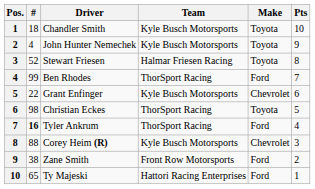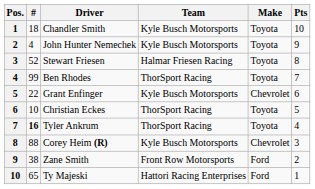 <table class="wikitable" style="font-size:95%">
 <tr>
 <th>Pos.</th>
 <th>#</th>
 <th>Driver</th>
 <th>Team</th>
 <th>Make</th>
 <th>Pts</th>
 </tr>
 <tr>
 <th>1</th>
 <td>18</td>
 <td>Chandler Smith</td>
 <td>Kyle Busch Motorsports</td>
 <td>Toyota</td>
 <td>10</td>
 </tr>
 <tr>
 <th>2</th>
 <td>4</td>
 <td>John Hunter Nemechek</td>
 <td>Kyle Busch Motorsports</td>
 <td>Toyota</td>
 <td>9</td>
 </tr>
 <tr>
 <th>3</th>
 <td>52</td>
 <td>Stewart Friesen</td>
 <td>Halmar Friesen Racing</td>
 <td>Toyota</td>
 <td>8</td>
 </tr>
 <tr>
 <th>4</th>
 <td>99</td>
 <td>Ben Rhodes</td>
 <td>ThorSport Racing</td>
-<td>Ford</td>
+<td>Toyota</td>
 <td>7</td>
 </tr>
 <tr>
 <th>5</th>
 <td>22</td>
 <td>Grant Enfinger</td>
 <td>Kyle Busch Motorsports</td>
 <td>Chevrolet</td>
 <td>6</td>
 </tr>
 <tr>
 <th>6</th>
-<td>98</td>
+<td>10</td>
 <td>Christian Eckes</td>
 <td>ThorSport Racing</td>
 <td>Toyota</td>
 <td>5</td>
 </tr>
 <tr>
 <th>7</th>
 <td><strong>16</strong></td>
 <td>Tyler Ankrum</td>
 <td>ThorSport Racing</td>
-<td>Ford</td>
+<td>Toyota</td>
 <td>4</td>
 </tr>
 <tr>
 <th>8</th>
 <td>88</td>
 <td>Corey Heim <strong>(R)</strong></td>
 <td>Kyle Busch Motorsports</td>
 <td>Chevrolet</td>
 <td>3</td>
 </tr>
 <tr>
 <th>9</th>
 <td>38</td>
 <td>Zane Smith</td>
 <td>Front Row Motorsports</td>
 <td>Ford</td>
 <td>2</td>
 </tr>
 <tr>
 <th>10</th>
 <td>65</td>
 <td>Ty Majeski</td>
 <td>Hattori Racing Enterprises</td>
 <td>Ford</td>
 <td>1</td>
 </tr>
 </table>
